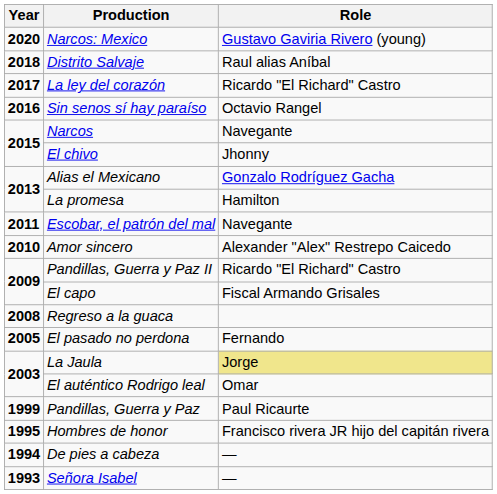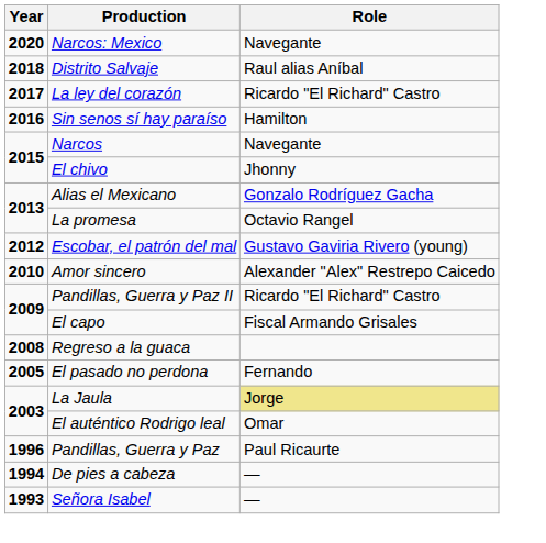 <table class="wikitable">
 <tr>
 <th>Year</th>
 <th>Production</th>
 <th>Role</th>
 </tr>
 <tr>
 <td><strong>2020</strong></td>
 <td><em><a href='#'>Narcos: Mexico</a></em></td>
-<td><a href='#'>Gustavo Gaviria Rivero</a> (young)</td>
+<td>Navegante</td>
 </tr>
 <tr>
 <td><strong>2018</strong></td>
 <td><em><a href='#'>Distrito Salvaje</a></em></td>
 <td>Raul alias Aníbal</td>
 </tr>
 <tr>
 <td><strong>2017</strong></td>
 <td><em><a href='#'>La ley del corazón</a></em></td>
 <td>Ricardo "El Richard" Castro</td>
 </tr>
 <tr>
 <td><strong>2016</strong></td>
 <td><em><a href='#'>Sin senos sí hay paraíso</a></em></td>
-<td>Octavio Rangel</td>
+<td>Hamilton</td>
 </tr>
 <tr>
 <td rowspan="2"><strong>2015</strong></td>
 <td><em><a href='#'>Narcos</a></em></td>
 <td>Navegante</td>
 </tr>
 <tr>
 <td><em><a href='#'>El chivo</a></em></td>
 <td>Jhonny</td>
 </tr>
 <tr>
 <td rowspan="2"><strong>2013</strong></td>
 <td><em>Alias el Mexicano</em></td>
 <td><a href='#'>Gonzalo Rodríguez Gacha</a></td>
 </tr>
 <tr>
 <td><em>La promesa</em></td>
-<td>Hamilton</td>
+<td>Octavio Rangel</td>
 </tr>
 <tr>
-<td><strong>2011</strong></td>
+<td><strong>2012</strong></td>
 <td><em><a href='#'>Escobar, el patrón del mal</a></em></td>
-<td>Navegante</td>
+<td><a href='#'>Gustavo Gaviria Rivero</a> (young)</td>
 </tr>
 <tr>
 <td><strong>2010</strong></td>
 <td><em>Amor sincero</em></td>
 <td>Alexander "Alex" Restrepo Caicedo</td>
 </tr>
 <tr>
 <td rowspan="2"><strong>2009</strong></td>
 <td><em>Pandillas, Guerra y Paz II</em></td>
 <td>Ricardo "El Richard" Castro</td>
 </tr>
 <tr>
 <td><em>El capo</em></td>
 <td>Fiscal Armando Grisales</td>
 </tr>
 <tr>
 <td><strong>2008</strong></td>
 <td><em>Regreso a la guaca</em></td>
 <td></td>
 </tr>
 <tr>
 <td><strong>2005</strong></td>
 <td><em>El pasado no perdona</em></td>
 <td>Fernando</td>
 </tr>
 <tr>
 <td rowspan="2"><strong>2003</strong></td>
 <td><em>La Jaula</em></td>
 <td style="background: khaki;">Jorge</td>
 </tr>
 <tr>
 <td><em>El auténtico Rodrigo leal</em></td>
 <td>Omar</td>
 </tr>
 <tr>
-<td><strong>1999</strong></td>
+<td><strong>1996</strong></td>
 <td><em>Pandillas, Guerra y Paz</em></td>
 <td>Paul Ricaurte</td>
-</tr>
-<tr>
-<td><strong>1995</strong></td>
-<td><em>Hombres de honor</em></td>
-<td>Francisco rivera JR hijo del capitán rivera</td>
 </tr>
 <tr>
 <td><strong>1994</strong></td>
 <td><em>De pies a cabeza</em></td>
 <td>—</td>
 </tr>
 <tr>
 <td><strong>1993</strong></td>
 <td><em><a href='#'>Señora Isabel</a></em></td>
 <td>—</td>
 </tr>
 </table>
